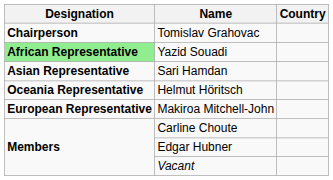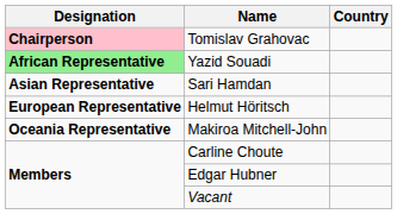 <table class="wikitable">
 <tr>
 <th>Designation</th>
 <th>Name</th>
 <th>Country</th>
 </tr>
 <tr>
-<td><strong>Chairperson</strong></td>
+<td style="background: pink;"><strong>Chairperson</strong></td>
 <td>Tomislav Grahovac</td>
 <td></td>
 </tr>
 <tr>
 <td style="background: lightgreen;"><strong>African Representative</strong></td>
 <td>Yazid Souadi</td>
 <td></td>
 </tr>
 <tr>
 <td><strong>Asian Representative</strong></td>
 <td>Sari Hamdan</td>
 <td></td>
 </tr>
 <tr>
-<td><strong>Oceania Representative</strong></td>
+<td><strong>European Representative</strong></td>
 <td>Helmut Höritsch</td>
 <td></td>
 </tr>
 <tr>
-<td><strong>European Representative</strong></td>
+<td><strong>Oceania Representative</strong></td>
 <td>Makiroa Mitchell-John</td>
 <td></td>
 </tr>
 <tr>
 <td rowspan=3><strong>Members</strong></td>
 <td>Carline Choute</td>
 <td></td>
 </tr>
 <tr>
 <td>Edgar Hubner</td>
 <td></td>
 </tr>
 <tr>
 <td><em>Vacant</em></td>
 <td></td>
 </tr>
 </table>
